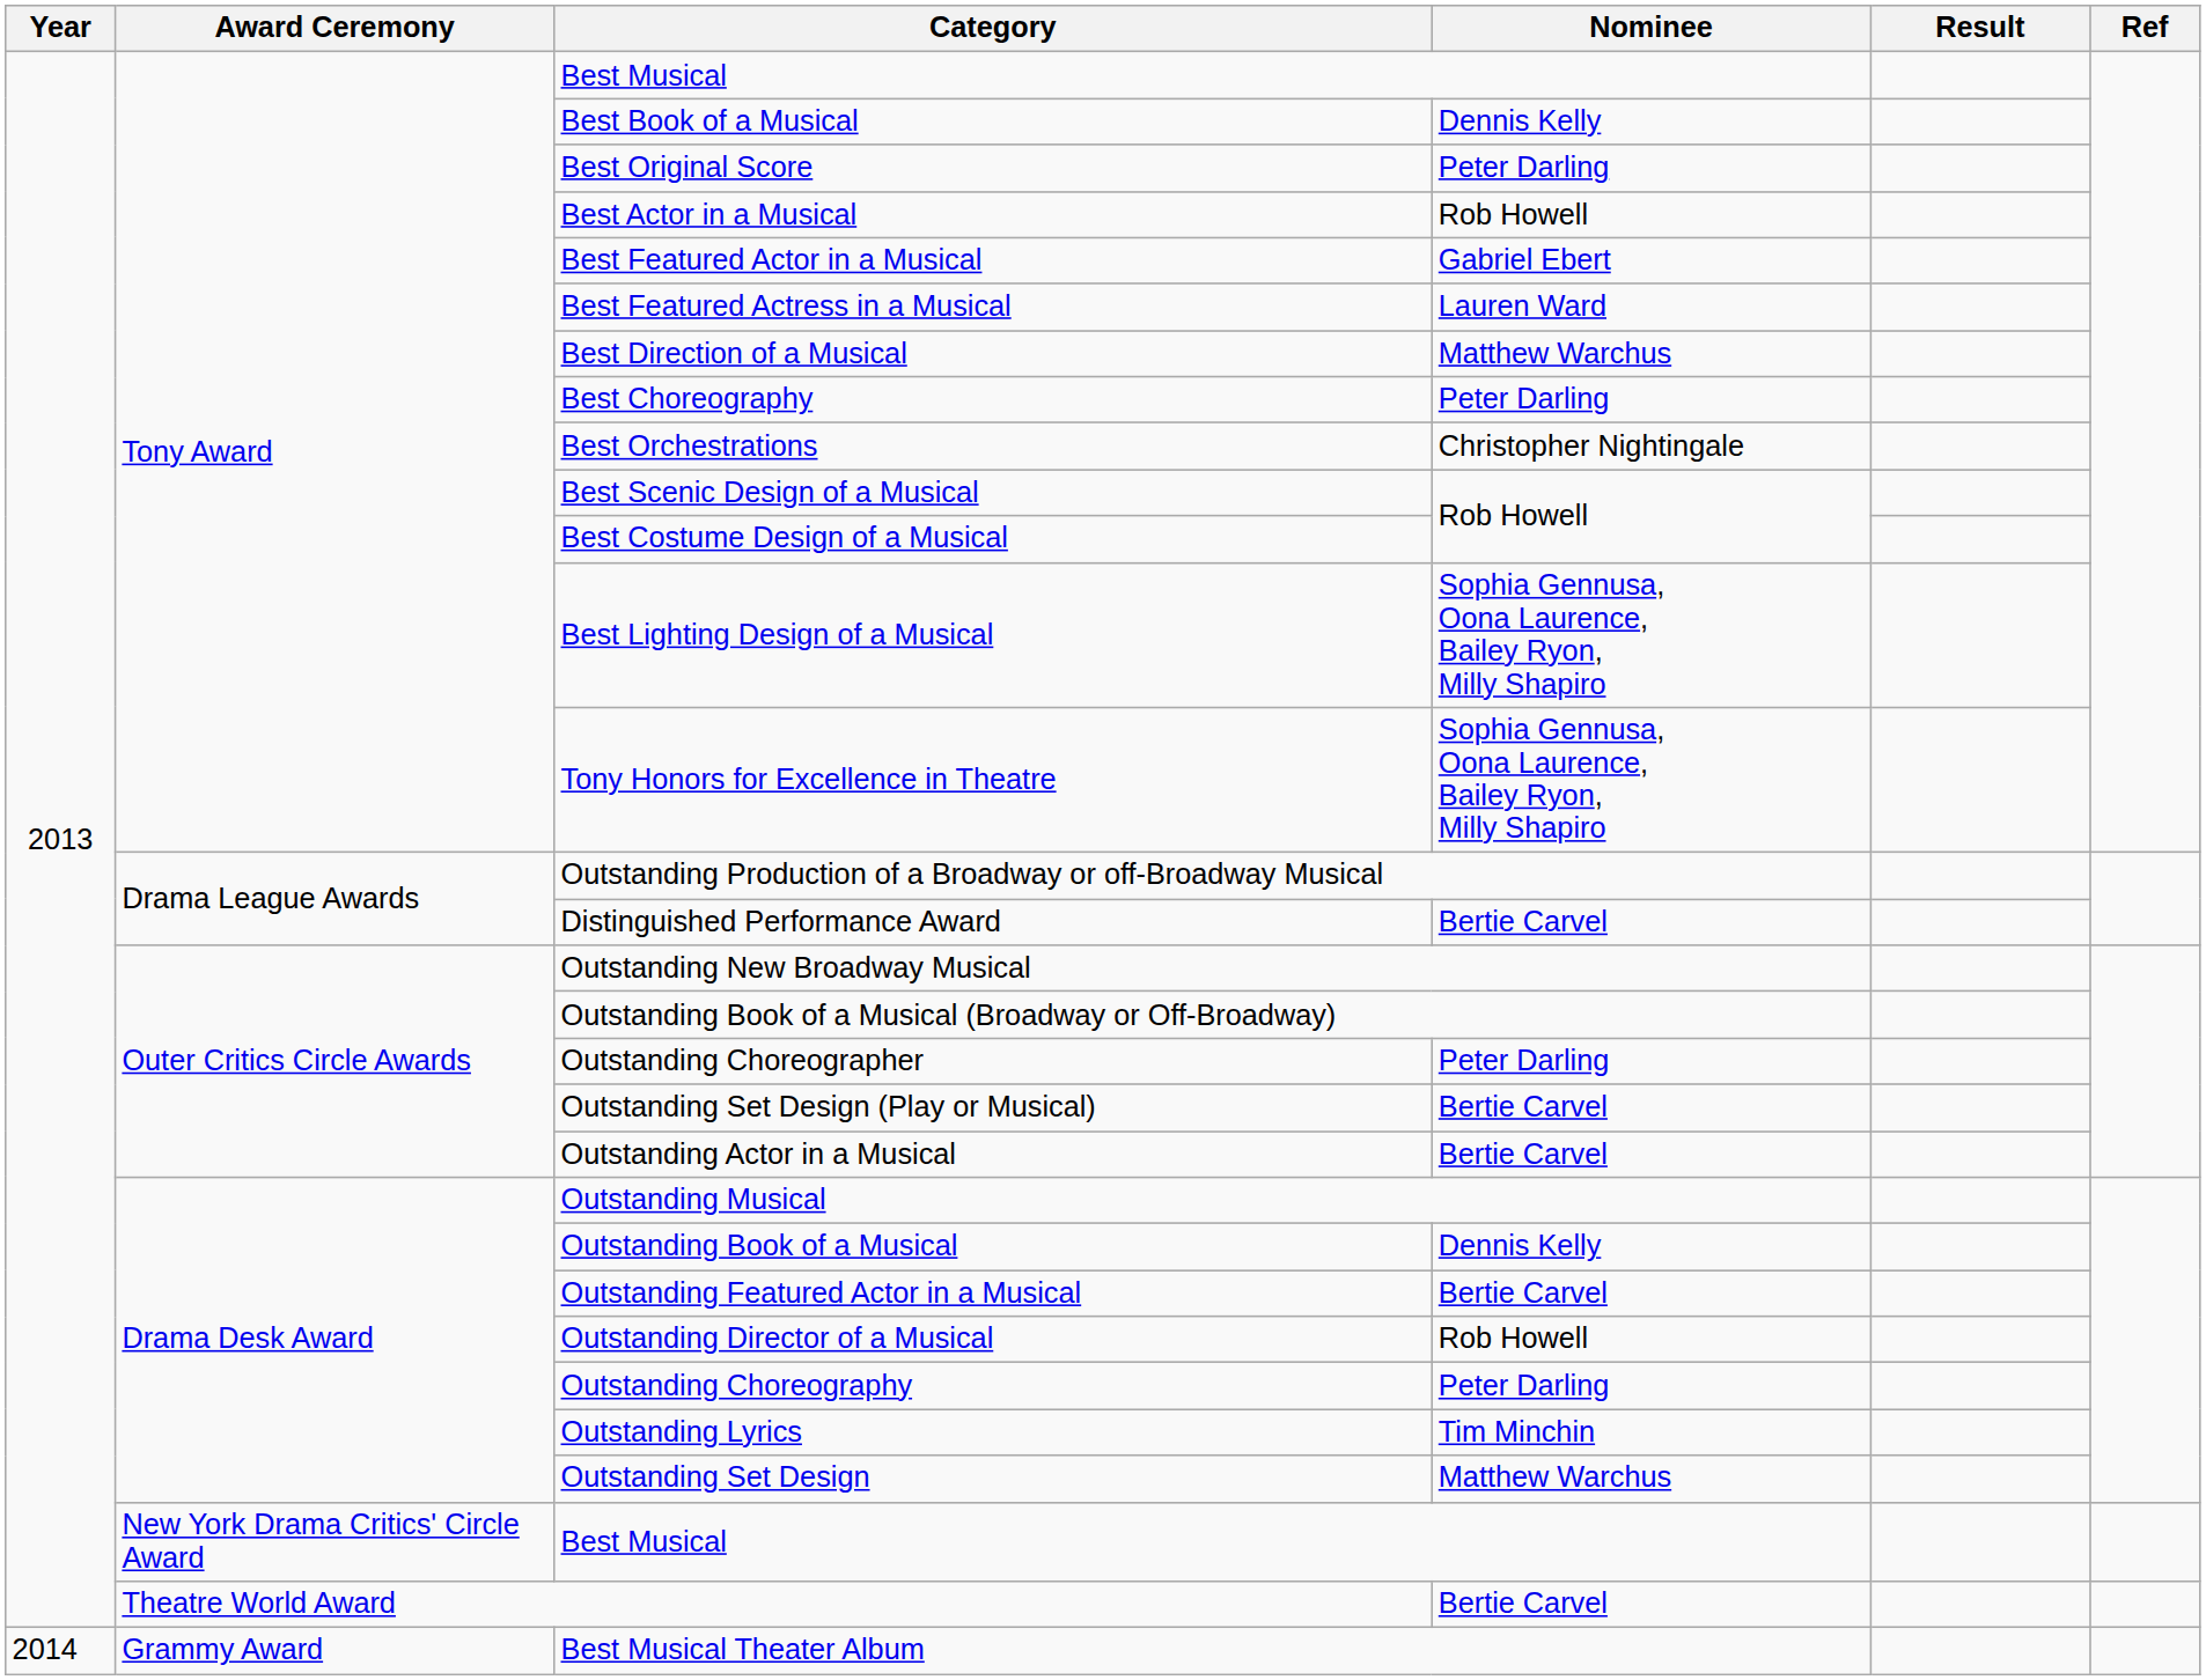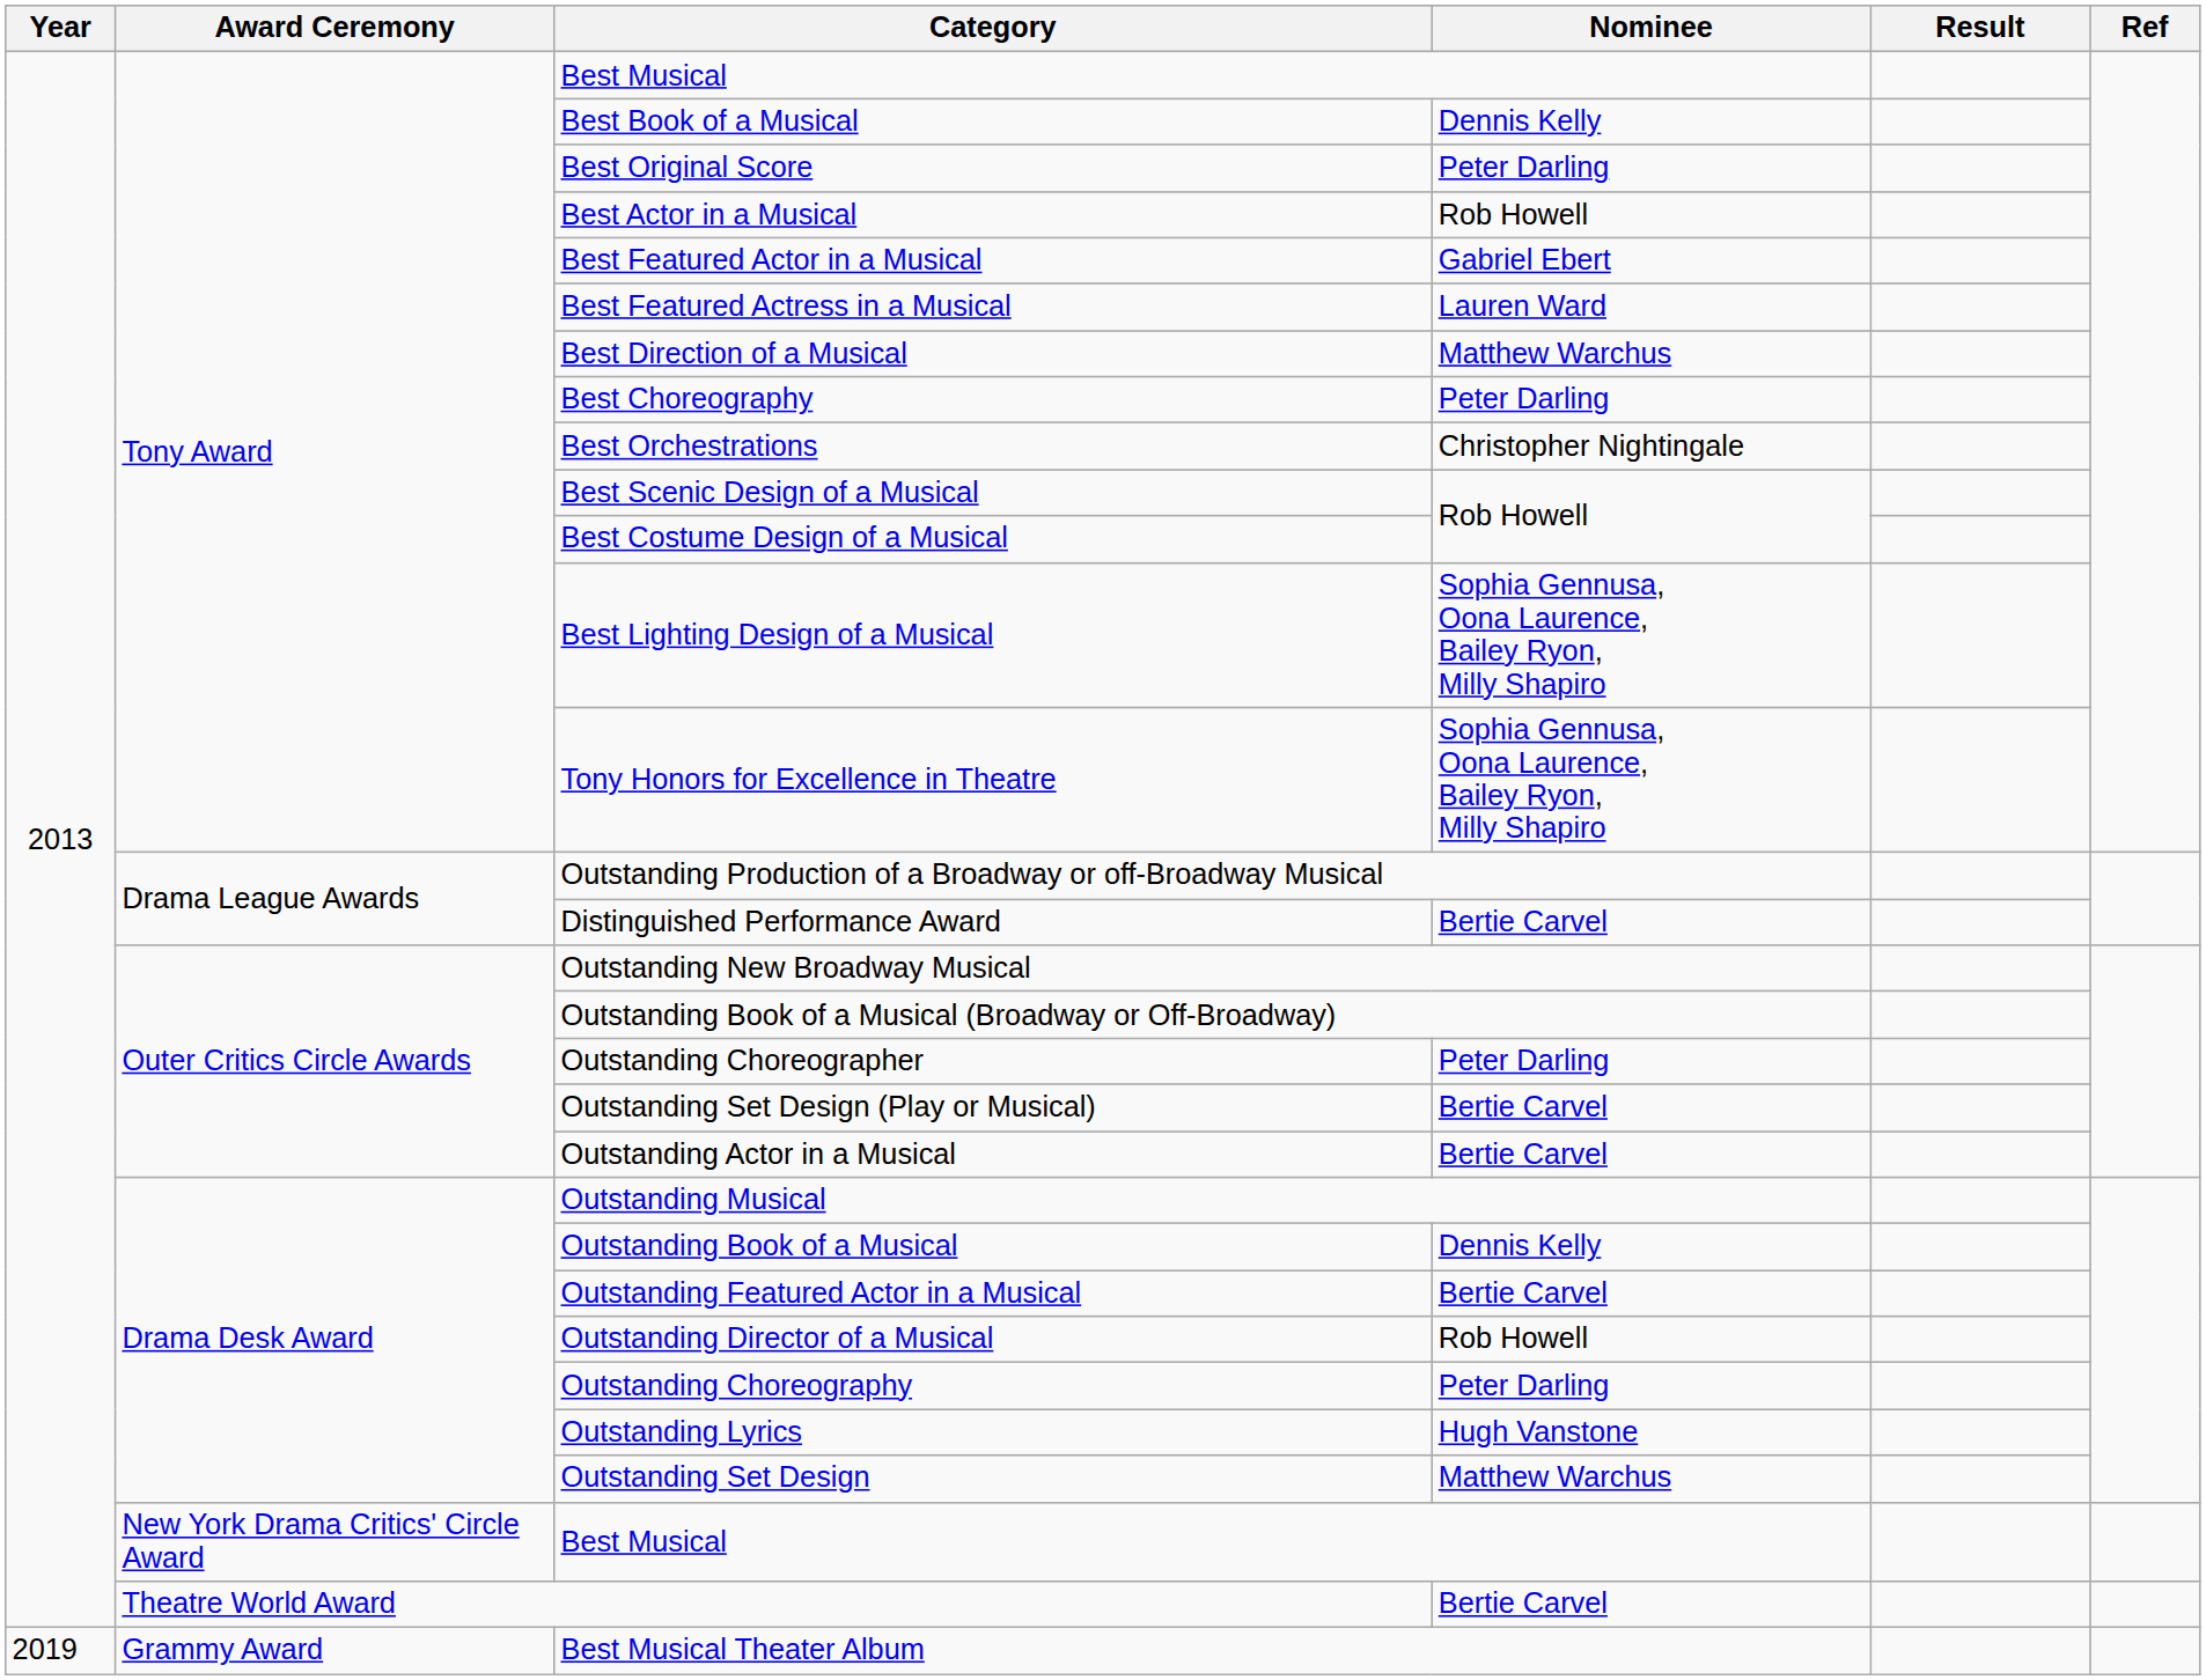 <table class="wikitable" width="95%">
 <tr>
 <th width="5%">Year</th>
 <th width="20%">Award Ceremony</th>
 <th width="40%">Category</th>
 <th width="20%">Nominee</th>
 <th width="10%">Result</th>
 <th width="5%">Ref</th>
 </tr>
 <tr>
 <td rowspan="29" align="center">2013</td>
 <td rowspan=13><a href='#'>Tony Award</a></td>
 <td colspan=2><a href='#'>Best Musical</a></td>
 <td></td>
 <td rowspan="13" align="center"></td>
 </tr>
 <tr>
 <td><a href='#'>Best Book of a Musical</a></td>
 <td><a href='#'>Dennis Kelly</a></td>
 <td></td>
 </tr>
 <tr>
 <td><a href='#'>Best Original Score</a></td>
 <td><a href='#'>Peter Darling</a></td>
 <td></td>
 </tr>
 <tr>
 <td><a href='#'>Best Actor in a Musical</a></td>
 <td>Rob Howell</td>
 <td></td>
 </tr>
 <tr>
 <td><a href='#'>Best Featured Actor in a Musical</a></td>
 <td><a href='#'>Gabriel Ebert</a></td>
 <td></td>
 </tr>
 <tr>
 <td><a href='#'>Best Featured Actress in a Musical</a></td>
 <td><a href='#'>Lauren Ward</a></td>
 <td></td>
 </tr>
 <tr>
 <td><a href='#'>Best Direction of a Musical</a></td>
 <td><a href='#'>Matthew Warchus</a></td>
 <td></td>
 </tr>
 <tr>
 <td><a href='#'>Best Choreography</a></td>
 <td><a href='#'>Peter Darling</a></td>
 <td></td>
 </tr>
 <tr>
 <td><a href='#'>Best Orchestrations</a></td>
 <td>Christopher Nightingale</td>
 <td></td>
 </tr>
 <tr>
 <td><a href='#'>Best Scenic Design of a Musical</a></td>
 <td rowspan=2>Rob Howell</td>
 <td></td>
 </tr>
 <tr>
 <td><a href='#'>Best Costume Design of a Musical</a></td>
 <td></td>
 </tr>
 <tr>
 <td><a href='#'>Best Lighting Design of a Musical</a></td>
 <td><a href='#'>Sophia Gennusa</a>,<br><a href='#'>Oona Laurence</a>,<br><a href='#'>Bailey Ryon</a>,<br><a href='#'>Milly Shapiro</a></td>
 <td></td>
 </tr>
 <tr>
 <td><a href='#'>Tony Honors for Excellence in Theatre</a></td>
 <td><a href='#'>Sophia Gennusa</a>,<br><a href='#'>Oona Laurence</a>,<br><a href='#'>Bailey Ryon</a>,<br><a href='#'>Milly Shapiro</a></td>
 <td></td>
 </tr>
 <tr>
 <td rowspan="2">Drama League Awards</td>
 <td colspan="2">Outstanding Production of a Broadway or off-Broadway Musical</td>
 <td></td>
 <td rowspan="2" align="center"></td>
 </tr>
 <tr>
 <td>Distinguished Performance Award</td>
 <td><a href='#'>Bertie Carvel</a></td>
 <td></td>
 </tr>
 <tr>
 <td rowspan="5"><a href='#'>Outer Critics Circle Awards</a></td>
 <td colspan="2">Outstanding New Broadway Musical</td>
 <td></td>
 <td rowspan="5" align="center"></td>
 </tr>
 <tr>
 <td colspan="2">Outstanding Book of a Musical (Broadway or Off-Broadway)</td>
 <td></td>
 </tr>
 <tr>
 <td>Outstanding Choreographer</td>
 <td><a href='#'>Peter Darling</a></td>
 <td></td>
 </tr>
 <tr>
 <td>Outstanding Set Design (Play or Musical)</td>
 <td><a href='#'>Bertie Carvel</a></td>
 <td></td>
 </tr>
 <tr>
 <td>Outstanding Actor in a Musical</td>
 <td><a href='#'>Bertie Carvel</a></td>
 <td></td>
 </tr>
 <tr>
 <td rowspan=7><a href='#'>Drama Desk Award</a></td>
 <td colspan=2><a href='#'>Outstanding Musical</a></td>
 <td></td>
 <td rowspan="7" align="center"></td>
 </tr>
 <tr>
 <td><a href='#'>Outstanding Book of a Musical</a></td>
 <td><a href='#'>Dennis Kelly</a></td>
 <td></td>
 </tr>
 <tr>
 <td><a href='#'>Outstanding Featured Actor in a Musical</a></td>
 <td><a href='#'>Bertie Carvel</a></td>
 <td></td>
 </tr>
 <tr>
 <td><a href='#'>Outstanding Director of a Musical</a></td>
 <td>Rob Howell</td>
 <td></td>
 </tr>
 <tr>
 <td><a href='#'>Outstanding Choreography</a></td>
 <td><a href='#'>Peter Darling</a></td>
 <td></td>
 </tr>
 <tr>
 <td><a href='#'>Outstanding Lyrics</a></td>
-<td><a href='#'>Tim Minchin</a></td>
+<td><a href='#'>Hugh Vanstone</a></td>
 <td></td>
 </tr>
 <tr>
 <td><a href='#'>Outstanding Set Design</a></td>
 <td><a href='#'>Matthew Warchus</a></td>
 <td></td>
 </tr>
 <tr>
 <td><a href='#'>New York Drama Critics' Circle Award</a></td>
 <td colspan=2><a href='#'>Best Musical</a></td>
 <td></td>
 <td align="center"></td>
 </tr>
 <tr>
 <td colspan=2><a href='#'>Theatre World Award</a></td>
 <td><a href='#'>Bertie Carvel</a></td>
 <td></td>
 <td align="center"></td>
 </tr>
 <tr>
-<td>2014</td>
+<td>2019</td>
 <td><a href='#'>Grammy Award</a></td>
 <td colspan=2><a href='#'>Best Musical Theater Album</a></td>
 <td></td>
 <td></td>
 </tr>
 </table>
